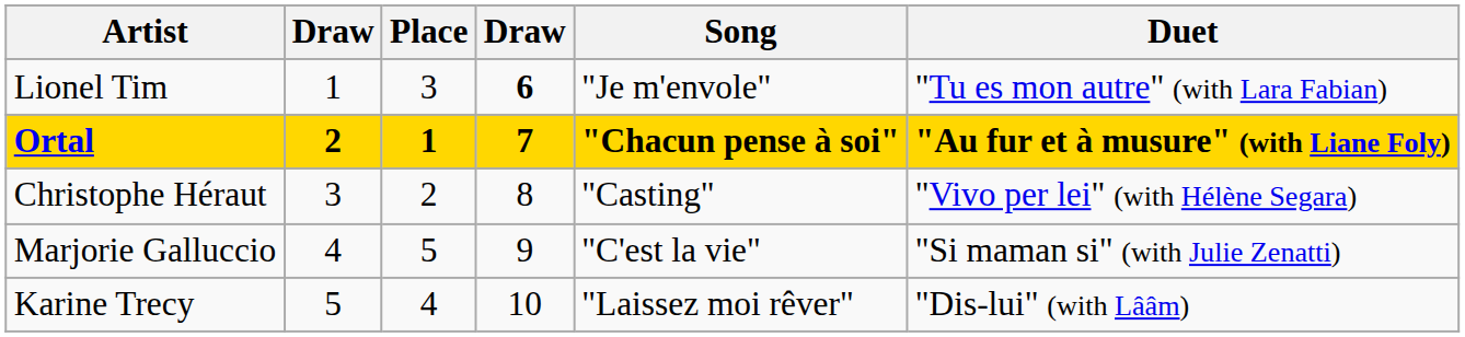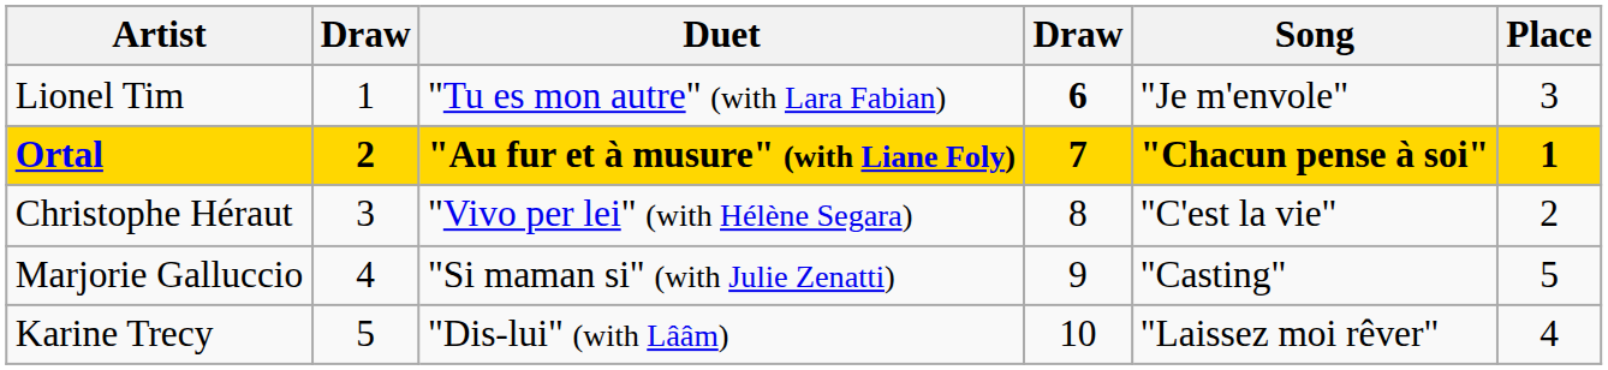 <table class="sortable wikitable" style="margin: 1em auto 1em auto; text-align:center;">
 <tr>
 <th>Artist</th>
 <th>Draw</th>
-<th>Place</th>
+<th>Duet</th>
 <th>Draw</th>
 <th>Song</th>
-<th>Duet</th>
+<th>Place</th>
 </tr>
 <tr>
 <td align="left">Lionel Tim</td>
 <td>1</td>
-<td>3</td>
+<td align="left">"<a href='#'>Tu es mon autre</a>" <small>(with <a href='#'>Lara Fabian</a>)</small></td>
 <td><strong>6</strong></td>
 <td align="left">"Je m'envole"</td>
-<td align="left">"<a href='#'>Tu es mon autre</a>" <small>(with <a href='#'>Lara Fabian</a>)</small></td>
+<td>3</td>
 </tr>
 <tr style="font-weight:bold;background:gold;">
 <td align="left"><a href='#'>Ortal</a></td>
 <td>2</td>
-<td>1</td>
+<td align="left">"Au fur et à musure" <small>(with <a href='#'>Liane Foly</a>)</small></td>
 <td>7</td>
 <td align="left">"Chacun pense à soi"</td>
-<td align="left">"Au fur et à musure" <small>(with <a href='#'>Liane Foly</a>)</small></td>
+<td>1</td>
 </tr>
 <tr>
 <td align="left">Christophe Héraut</td>
 <td>3</td>
+<td align="left">"<a href='#'>Vivo per lei</a>" <small>(with <a href='#'>Hélène Segara</a>)</small></td>
+<td>8</td>
+<td align="left">"C'est la vie"</td>
 <td>2</td>
-<td>8</td>
-<td align="left">"Casting"</td>
-<td align="left">"<a href='#'>Vivo per lei</a>" <small>(with <a href='#'>Hélène Segara</a>)</small></td>
 </tr>
 <tr>
 <td align="left">Marjorie Galluccio</td>
 <td>4</td>
+<td align="left">"Si maman si" <small>(with <a href='#'>Julie Zenatti</a>)</small></td>
+<td>9</td>
+<td align="left">"Casting"</td>
 <td>5</td>
-<td>9</td>
-<td align="left">"C'est la vie"</td>
-<td align="left">"Si maman si" <small>(with <a href='#'>Julie Zenatti</a>)</small></td>
 </tr>
 <tr>
 <td align="left">Karine Trecy</td>
 <td>5</td>
-<td>4</td>
+<td align="left">"Dis-lui" <small>(with <a href='#'>Lââm</a>)</small></td>
 <td>10</td>
 <td align="left">"Laissez moi rêver"</td>
-<td align="left">"Dis-lui" <small>(with <a href='#'>Lââm</a>)</small></td>
+<td>4</td>
 </tr>
 </table>
